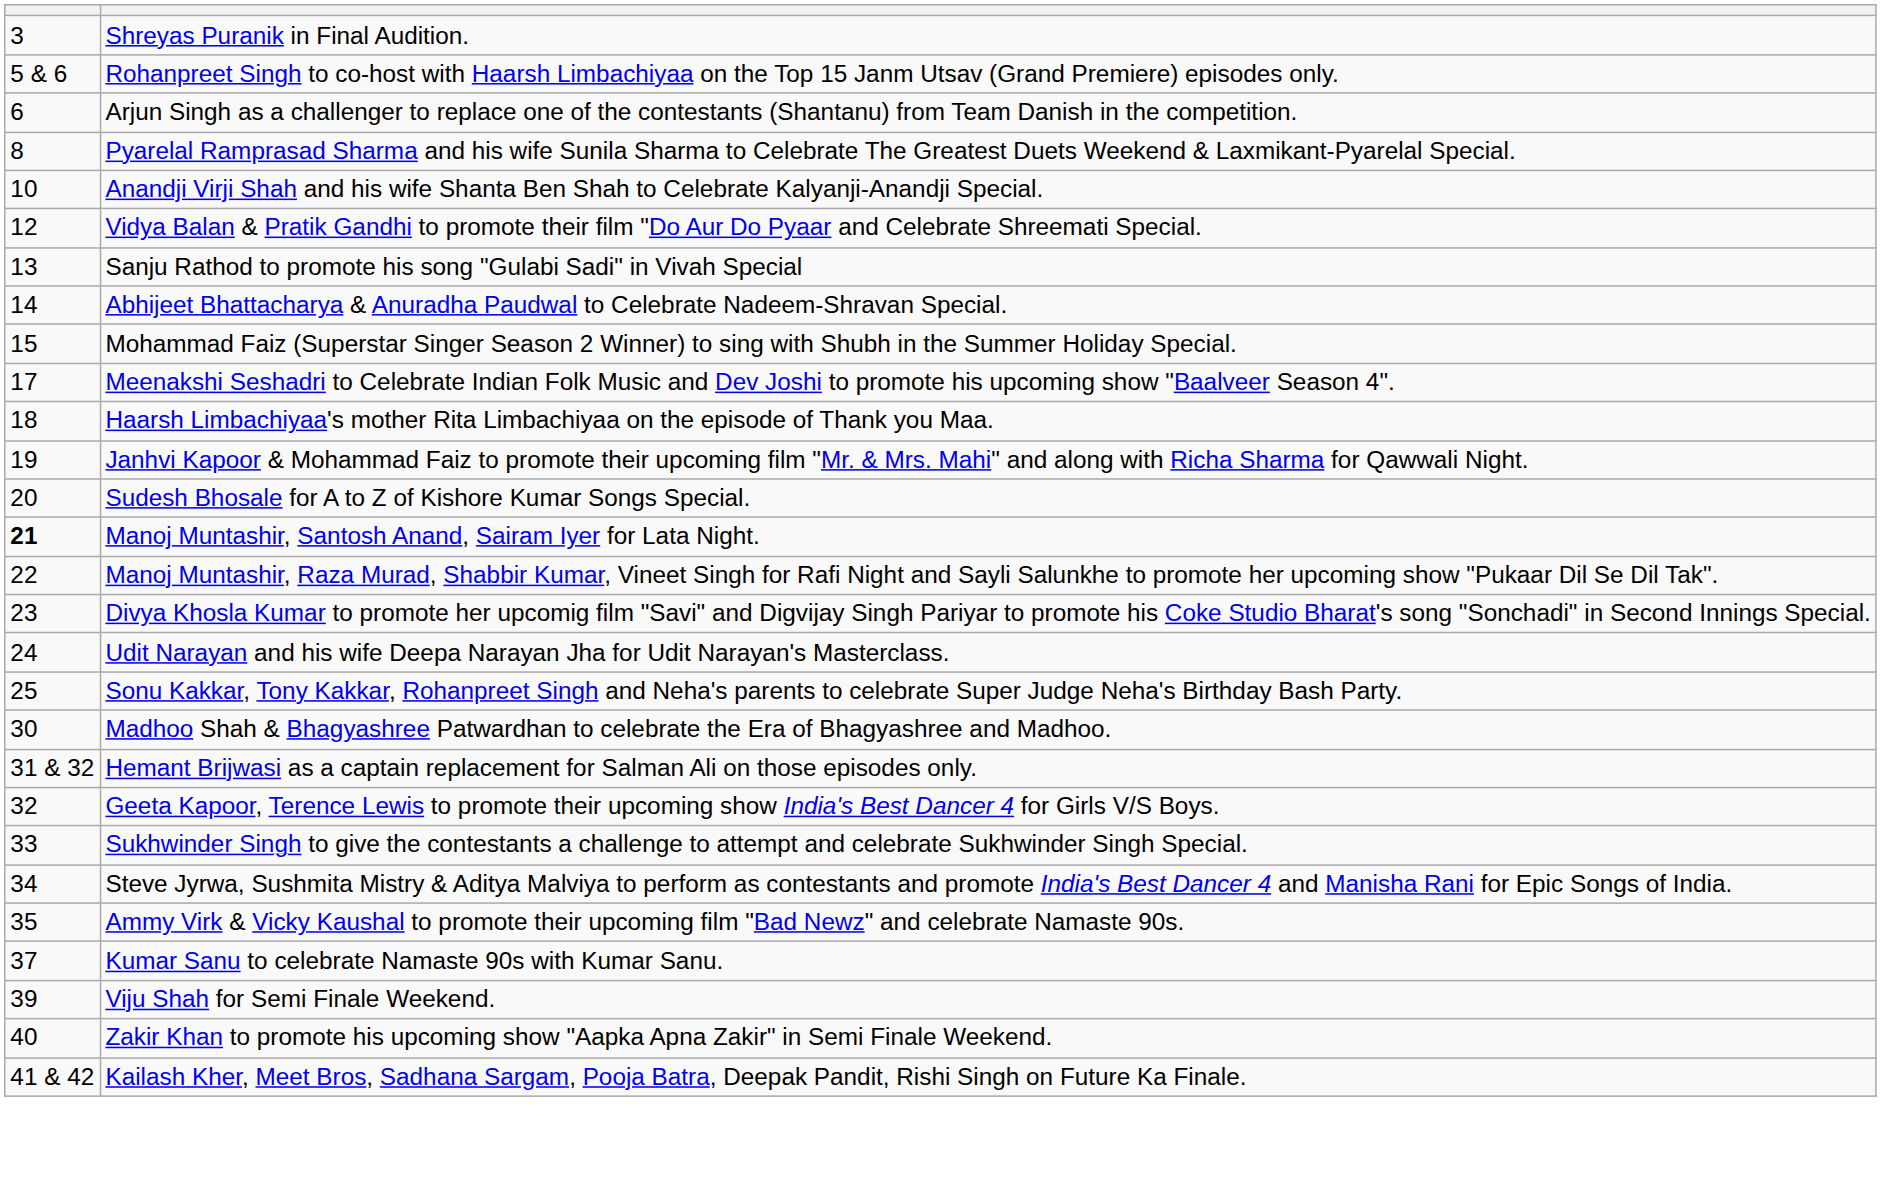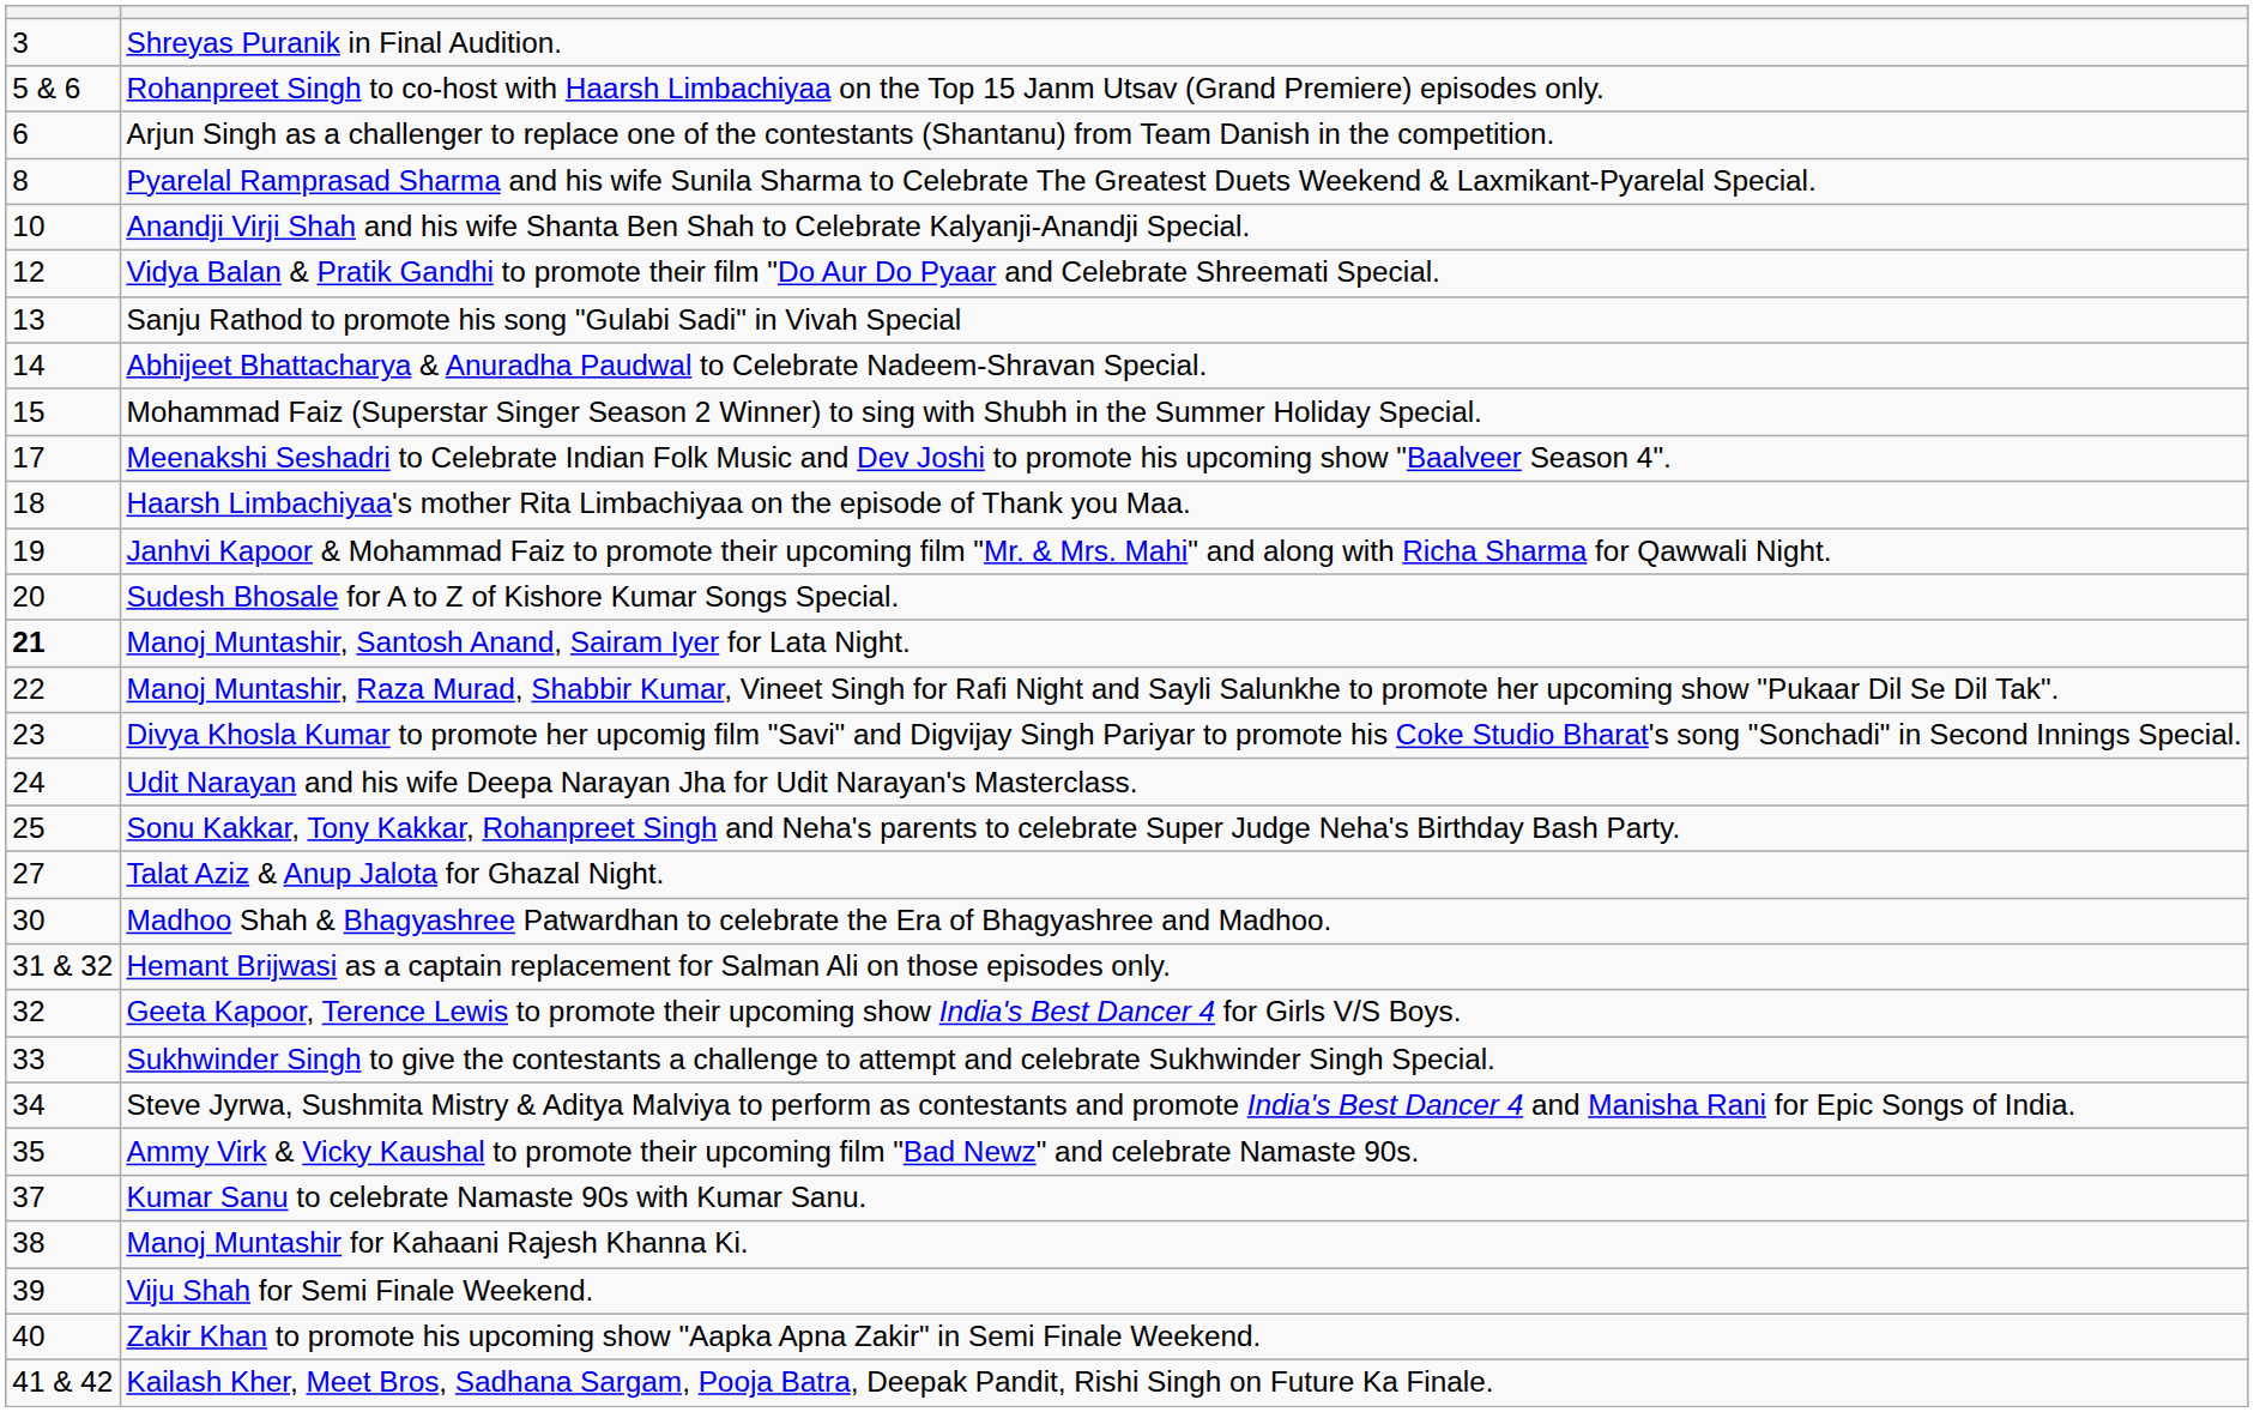 <table class="wikitable">
 <tr>
 <th></th>
 <th></th>
 </tr>
 <tr>
 <td>3</td>
 <td><a href='#'>Shreyas Puranik</a> in Final Audition.</td>
 </tr>
 <tr>
 <td>5 & 6</td>
 <td><a href='#'>Rohanpreet Singh</a> to co-host with <a href='#'>Haarsh Limbachiyaa</a> on the Top 15 Janm Utsav (Grand Premiere) episodes only.</td>
 </tr>
 <tr>
 <td>6</td>
 <td>Arjun Singh as a challenger to replace one of the contestants (Shantanu) from Team Danish in the competition.</td>
 </tr>
 <tr>
 <td>8</td>
 <td><a href='#'>Pyarelal Ramprasad Sharma</a> and his wife Sunila Sharma to Celebrate The Greatest Duets Weekend & Laxmikant-Pyarelal Special.</td>
 </tr>
 <tr>
 <td>10</td>
 <td><a href='#'>Anandji Virji Shah</a> and his wife Shanta Ben Shah to Celebrate Kalyanji-Anandji Special.</td>
 </tr>
 <tr>
 <td>12</td>
 <td><a href='#'>Vidya Balan</a> & <a href='#'>Pratik Gandhi</a> to promote their film "<a href='#'>Do Aur Do Pyaar</a> and Celebrate Shreemati Special.</td>
 </tr>
 <tr>
 <td>13</td>
 <td>Sanju Rathod to promote his song "Gulabi Sadi" in Vivah Special</td>
 </tr>
 <tr>
 <td>14</td>
 <td><a href='#'>Abhijeet Bhattacharya</a> & <a href='#'>Anuradha Paudwal</a> to Celebrate Nadeem-Shravan Special.</td>
 </tr>
 <tr>
 <td>15</td>
 <td>Mohammad Faiz (Superstar Singer Season 2 Winner) to sing with Shubh in the Summer Holiday Special.</td>
 </tr>
 <tr>
 <td>17</td>
 <td><a href='#'>Meenakshi Seshadri</a> to Celebrate Indian Folk Music and <a href='#'>Dev Joshi</a> to promote his upcoming show "<a href='#'>Baalveer</a> Season 4".</td>
 </tr>
 <tr>
 <td>18</td>
 <td><a href='#'>Haarsh Limbachiyaa</a>'s mother Rita Limbachiyaa on the episode of Thank you Maa.</td>
 </tr>
 <tr>
 <td>19</td>
 <td><a href='#'>Janhvi Kapoor</a> & Mohammad Faiz to promote their upcoming film "<a href='#'>Mr. & Mrs. Mahi</a>" and along with <a href='#'>Richa Sharma</a> for Qawwali Night.</td>
 </tr>
 <tr>
 <td>20</td>
 <td><a href='#'>Sudesh Bhosale</a> for A to Z of Kishore Kumar Songs Special.</td>
 </tr>
 <tr>
 <td><strong>21</strong></td>
 <td><a href='#'>Manoj Muntashir</a>, <a href='#'>Santosh Anand</a>, <a href='#'>Sairam Iyer</a> for Lata Night.</td>
 </tr>
 <tr>
 <td>22</td>
 <td><a href='#'>Manoj Muntashir</a>, <a href='#'>Raza Murad</a>, <a href='#'>Shabbir Kumar</a>, Vineet Singh for Rafi Night and Sayli Salunkhe to promote her upcoming show "Pukaar Dil Se Dil Tak".</td>
 </tr>
 <tr>
 <td>23</td>
 <td><a href='#'>Divya Khosla Kumar</a> to promote her upcomig film "Savi" and Digvijay Singh Pariyar to promote his <a href='#'>Coke Studio Bharat</a>'s song "Sonchadi" in Second Innings Special.</td>
 </tr>
 <tr>
 <td>24</td>
 <td><a href='#'>Udit Narayan</a> and his wife Deepa Narayan Jha for Udit Narayan's Masterclass.</td>
 </tr>
 <tr>
 <td>25</td>
 <td><a href='#'>Sonu Kakkar</a>, <a href='#'>Tony Kakkar</a>, <a href='#'>Rohanpreet Singh</a> and Neha's parents to celebrate Super Judge Neha's Birthday Bash Party.</td>
 </tr>
 <tr>
+<td>27</td>
+<td><a href='#'>Talat Aziz</a> & <a href='#'>Anup Jalota</a> for Ghazal Night.</td>
+</tr>
+<tr>
 <td>30</td>
 <td><a href='#'>Madhoo</a> Shah & <a href='#'>Bhagyashree</a> Patwardhan to celebrate the Era of Bhagyashree and Madhoo.</td>
 </tr>
 <tr>
 <td>31 & 32</td>
 <td><a href='#'>Hemant Brijwasi</a> as a captain replacement for Salman Ali on those episodes only.</td>
 </tr>
 <tr>
 <td>32</td>
 <td><a href='#'>Geeta Kapoor</a>, <a href='#'>Terence Lewis</a> to promote their upcoming show <a href='#'><em>India's Best Dancer 4</em></a>  for Girls V/S Boys.</td>
 </tr>
 <tr>
 <td>33</td>
 <td><a href='#'>Sukhwinder Singh</a> to give the contestants a challenge to attempt and celebrate Sukhwinder Singh Special.</td>
 </tr>
 <tr>
 <td>34</td>
 <td>Steve Jyrwa, Sushmita Mistry & Aditya Malviya to perform as contestants and promote <a href='#'><em>India's Best Dancer 4</em></a> and <a href='#'>Manisha Rani</a> for Epic Songs of India.</td>
 </tr>
 <tr>
 <td>35</td>
 <td><a href='#'>Ammy Virk</a> & <a href='#'>Vicky Kaushal</a> to promote their upcoming film "<a href='#'>Bad Newz</a>" and celebrate Namaste 90s.</td>
 </tr>
 <tr>
 <td>37</td>
 <td><a href='#'>Kumar Sanu</a> to celebrate Namaste 90s with Kumar Sanu.</td>
 </tr>
 <tr>
+<td>38</td>
+<td><a href='#'>Manoj Muntashir</a> for Kahaani Rajesh Khanna Ki.</td>
+</tr>
+<tr>
 <td>39</td>
 <td><a href='#'>Viju Shah</a> for Semi Finale Weekend.</td>
 </tr>
 <tr>
 <td>40</td>
 <td><a href='#'>Zakir Khan</a> to promote his upcoming show "Aapka Apna Zakir" in Semi Finale Weekend.</td>
 </tr>
 <tr>
 <td>41 & 42</td>
 <td><a href='#'>Kailash Kher</a>, <a href='#'>Meet Bros</a>, <a href='#'>Sadhana Sargam</a>, <a href='#'>Pooja Batra</a>, Deepak Pandit, Rishi Singh on Future Ka Finale.</td>
 </tr>
 </table>
